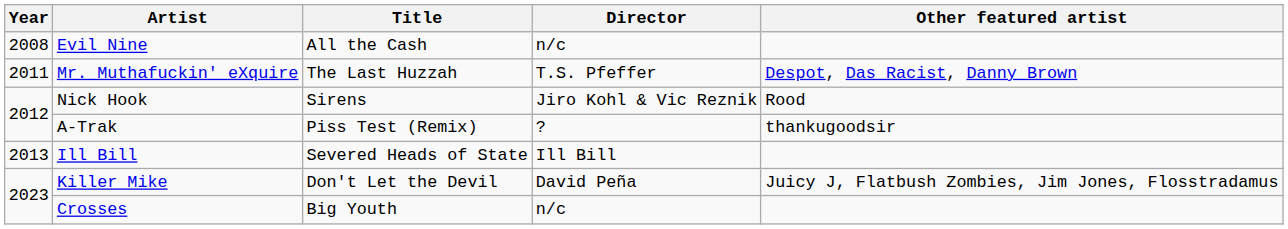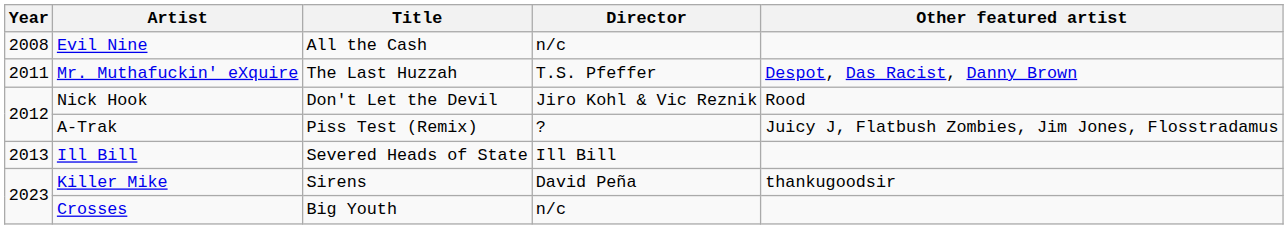 <table class="wikitable">
 <tr>
 <th>Year</th>
 <th>Artist</th>
 <th>Title</th>
 <th>Director</th>
 <th>Other featured artist</th>
 </tr>
 <tr>
 <td>2008</td>
 <td><a href='#'>Evil Nine</a></td>
 <td>All the Cash</td>
 <td>n/c</td>
 <td></td>
 </tr>
 <tr>
 <td>2011</td>
 <td><a href='#'>Mr. Muthafuckin' eXquire</a></td>
 <td>The Last Huzzah</td>
 <td>T.S. Pfeffer</td>
 <td><a href='#'>Despot</a>, <a href='#'>Das Racist</a>, <a href='#'>Danny Brown</a></td>
 </tr>
 <tr>
 <td rowspan="2">2012</td>
 <td>Nick Hook</td>
-<td>Sirens</td>
+<td>Don't Let the Devil</td>
 <td>Jiro Kohl & Vic Reznik</td>
 <td>Rood</td>
 </tr>
 <tr>
 <td>A-Trak</td>
 <td>Piss Test (Remix)</td>
 <td>?</td>
-<td>thankugoodsir</td>
+<td>Juicy J, Flatbush Zombies, Jim Jones, Flosstradamus</td>
 </tr>
 <tr>
 <td>2013</td>
 <td><a href='#'>Ill Bill</a></td>
 <td>Severed Heads of State</td>
 <td>Ill Bill</td>
 <td></td>
 </tr>
 <tr>
 <td rowspan="2">2023</td>
 <td><a href='#'>Killer Mike</a></td>
-<td>Don't Let the Devil</td>
+<td>Sirens</td>
 <td>David Peña</td>
-<td>Juicy J, Flatbush Zombies, Jim Jones, Flosstradamus</td>
+<td>thankugoodsir</td>
 </tr>
 <tr>
 <td><a href='#'>Crosses</a></td>
 <td>Big Youth</td>
 <td>n/c</td>
 <td></td>
 </tr>
 </table>
